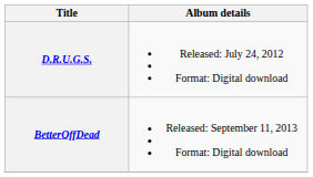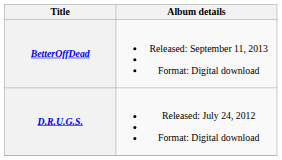 <table class="wikitable plainrowheaders" style="text-align:center;">
 <tr>
 <th scope="col" style="width:11em;">Title</th>
 <th scope="col" style="width:16em;">Album details</th>
 </tr>
 <tr>
+<th scope="row"><em><a href='#'>BetterOffDead</a></em></th>
+<td><br><ul><li>Released: September 11, 2013</li><li></li><li>Format: Digital download</li></ul></td>
+</tr>
+<tr>
 <th scope="row"><em><a href='#'>D.R.U.G.S.</a></em></th>
 <td><br><ul><li>Released: July 24, 2012</li><li></li><li>Format: Digital download</li></ul></td>
 </tr>
 <tr>
-<th scope="row"><em><a href='#'>BetterOffDead</a></em></th>
-<td><br><ul><li>Released: September 11, 2013</li><li></li><li>Format: Digital download</li></ul></td>
-</tr>
-<tr>
 </tr>
 </table>
